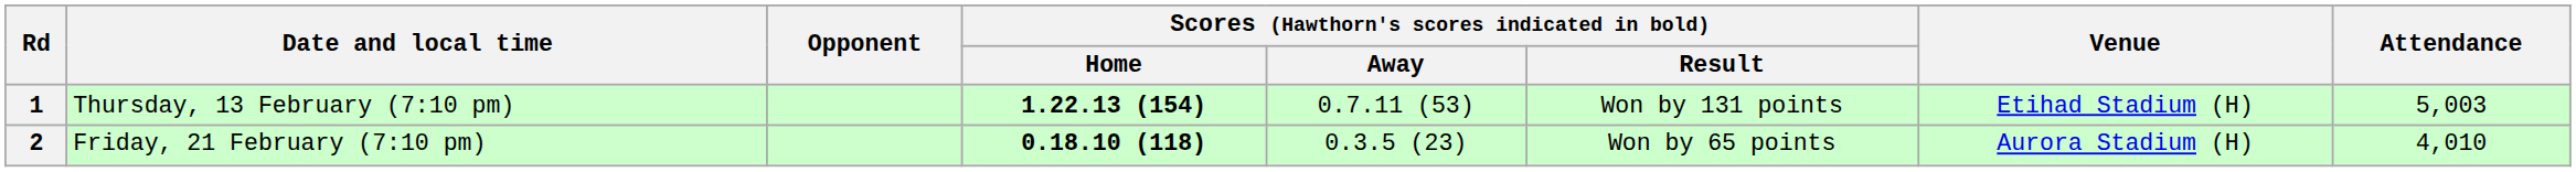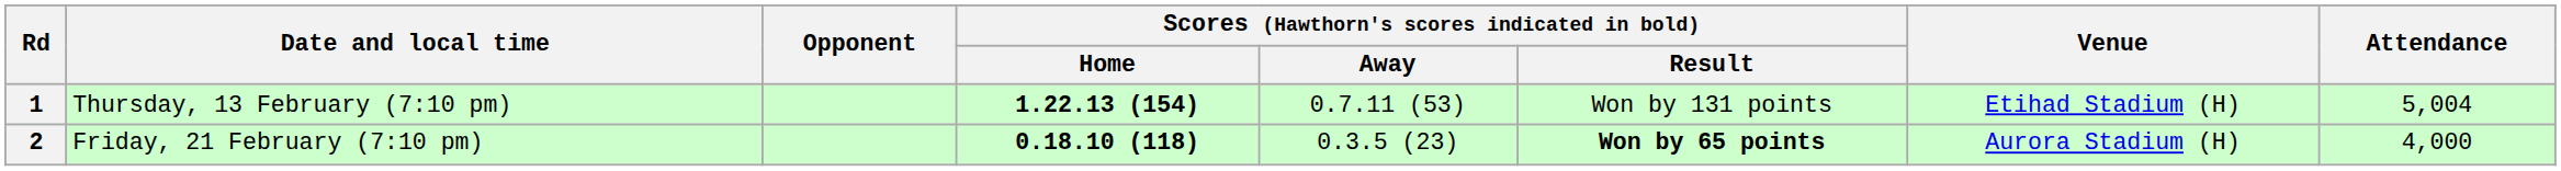 <table class="wikitable" style="font-size:90%; text-align:center; width: 100%; margin-left: auto; margin-right: auto">
 <tr style="text-align:center">
 <th rowspan="2"><strong>Rd</strong></th>
 <th rowspan="2"><strong>Date and local time</strong></th>
 <th rowspan="2"><strong>Opponent</strong></th>
 <th colspan="3"><strong>Scores</strong> <small>(Hawthorn's scores indicated in <strong>bold</strong>)</small></th>
 <th rowspan="2"><strong>Venue</strong></th>
 <th rowspan="2"><strong>Attendance</strong></th>
 </tr>
 <tr>
 <th>Home</th>
 <th>Away</th>
 <th>Result</th>
 </tr>
 <tr style="background:#cfc;">
 <th>1</th>
 <td align=left>Thursday, 13 February (7:10 pm)</td>
 <td align=left></td>
 <td><strong>1.22.13 (154)</strong></td>
 <td>0.7.11 (53)</td>
 <td>Won by 131 points</td>
 <td><a href='#'>Etihad Stadium</a> (H)</td>
-<td>5,003</td>
+<td>5,004</td>
 </tr>
 <tr style="background:#cfc;">
 <th>2</th>
 <td align=left>Friday, 21 February (7:10 pm)</td>
 <td align=left></td>
 <td><strong>0.18.10 (118)</strong></td>
 <td>0.3.5 (23)</td>
-<td>Won by 65 points</td>
+<td><strong>Won by 65 points</strong></td>
 <td><a href='#'>Aurora Stadium</a> (H)</td>
-<td>4,010</td>
+<td>4,000</td>
 </tr>
 </table>
